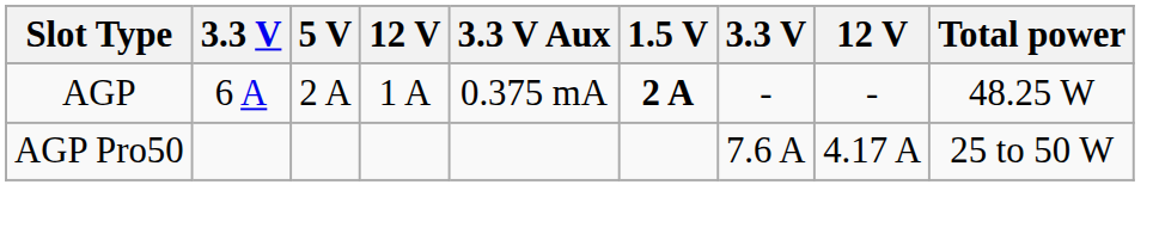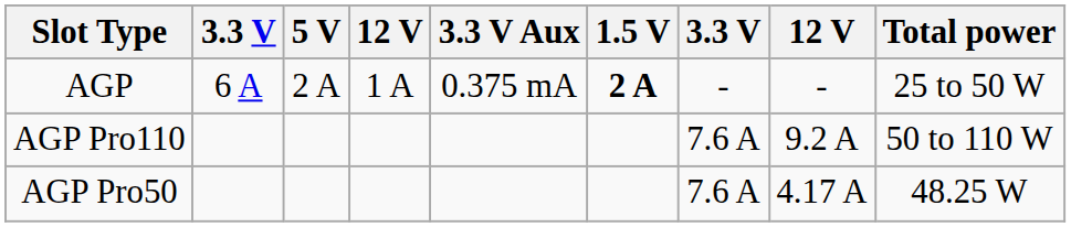 <table class="wikitable floatright" style="text-align: center; margin-left: 1.5em;">
 <tr>
 <th>Slot Type</th>
 <th>3.3 <a href='#'>V</a></th>
 <th>5 V</th>
 <th>12 V</th>
 <th>3.3 V Aux</th>
 <th>1.5 V</th>
 <th>3.3 V</th>
 <th>12 V</th>
 <th>Total power</th>
 </tr>
 <tr>
 <td>AGP</td>
 <td>6 <a href='#'>A</a></td>
 <td>2 A</td>
 <td>1 A</td>
 <td>0.375 mA</td>
 <td><strong>2 A</strong></td>
 <td>-</td>
 <td>-</td>
-<td>48.25 W</td>
+<td>25 to 50 W</td>
+</tr>
+<tr>
+<td>AGP Pro110</td>
+<td></td>
+<td></td>
+<td></td>
+<td></td>
+<td></td>
+<td>7.6 A</td>
+<td>9.2 A</td>
+<td>50 to 110 W</td>
 </tr>
 <tr>
 <td>AGP Pro50</td>
 <td></td>
 <td></td>
 <td></td>
 <td></td>
 <td></td>
 <td>7.6 A</td>
 <td>4.17 A</td>
-<td>25 to 50 W</td>
+<td>48.25 W</td>
 </tr>
 </table>
